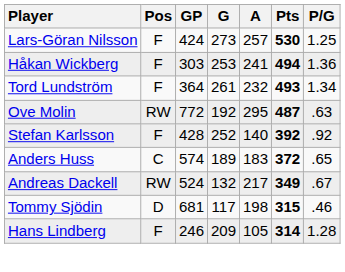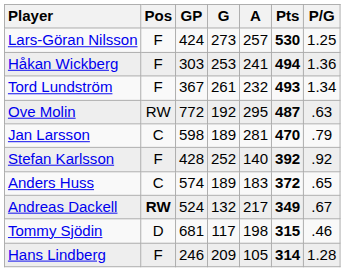 <table class="wikitable">
 <tr>
 <th style="text-align:left;">Player</th>
 <th>Pos</th>
 <th>GP</th>
 <th>G</th>
 <th>A</th>
 <th>Pts</th>
 <th>P/G</th>
 </tr>
 <tr style="text-align:center;">
 <td style="text-align:left;"><a href='#'>Lars-Göran Nilsson</a></td>
 <td>F</td>
 <td>424</td>
 <td>273</td>
 <td>257</td>
 <td><strong>530</strong></td>
 <td>1.25</td>
 </tr>
 <tr style="text-align:center; background:#eee;">
 <td style="text-align:left;"><a href='#'>Håkan Wickberg</a></td>
 <td>F</td>
 <td>303</td>
 <td>253</td>
 <td>241</td>
 <td><strong>494</strong></td>
 <td>1.36</td>
 </tr>
 <tr style="text-align:center;">
 <td style="text-align:left;"><a href='#'>Tord Lundström</a></td>
 <td>F</td>
-<td>364</td>
+<td>367</td>
 <td>261</td>
 <td>232</td>
 <td><strong>493</strong></td>
 <td>1.34</td>
 </tr>
 <tr style="text-align:center; background:#eee;">
 <td style="text-align:left;"><a href='#'>Ove Molin</a></td>
 <td>RW</td>
 <td>772</td>
 <td>192</td>
 <td>295</td>
 <td><strong>487</strong></td>
 <td>.63</td>
+</tr>
+<tr style="text-align:center;">
+<td style="text-align:left;"><a href='#'>Jan Larsson</a></td>
+<td>C</td>
+<td>598</td>
+<td>189</td>
+<td>281</td>
+<td><strong>470</strong></td>
+<td>.79</td>
 </tr>
 <tr style="text-align:center; background:#eee;">
 <td style="text-align:left;"><a href='#'>Stefan Karlsson</a></td>
 <td>F</td>
 <td>428</td>
 <td>252</td>
 <td>140</td>
 <td><strong>392</strong></td>
 <td>.92</td>
 </tr>
 <tr style="text-align:center;">
 <td style="text-align:left;"><a href='#'>Anders Huss</a></td>
 <td>C</td>
 <td>574</td>
 <td>189</td>
 <td>183</td>
 <td><strong>372</strong></td>
 <td>.65</td>
 </tr>
 <tr style="text-align:center; background:#eee;">
 <td style="text-align:left;"><a href='#'>Andreas Dackell</a></td>
-<td>RW</td>
+<td><strong>RW</strong></td>
 <td>524</td>
 <td>132</td>
 <td>217</td>
 <td><strong>349</strong></td>
 <td>.67</td>
 </tr>
 <tr style="text-align:center;">
 <td style="text-align:left;"><a href='#'>Tommy Sjödin</a></td>
 <td>D</td>
 <td>681</td>
 <td>117</td>
 <td>198</td>
 <td><strong>315</strong></td>
 <td>.46</td>
 </tr>
 <tr style="text-align:center; background:#eee;">
 <td style="text-align:left;"><a href='#'>Hans Lindberg</a></td>
 <td>F</td>
 <td>246</td>
 <td>209</td>
 <td>105</td>
 <td><strong>314</strong></td>
 <td>1.28</td>
 </tr>
 </table>
